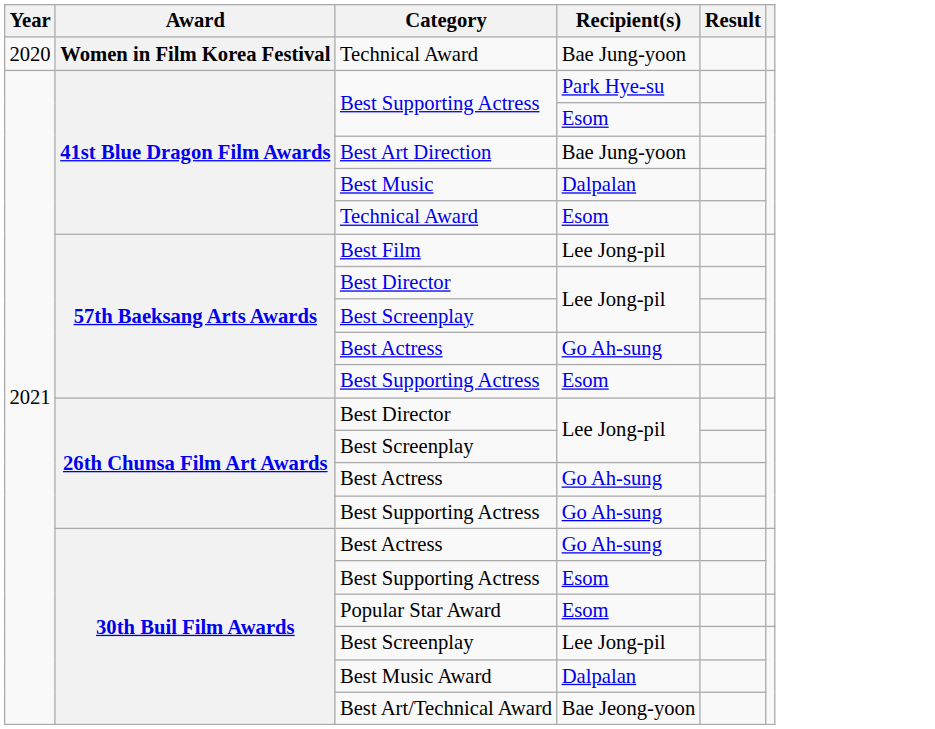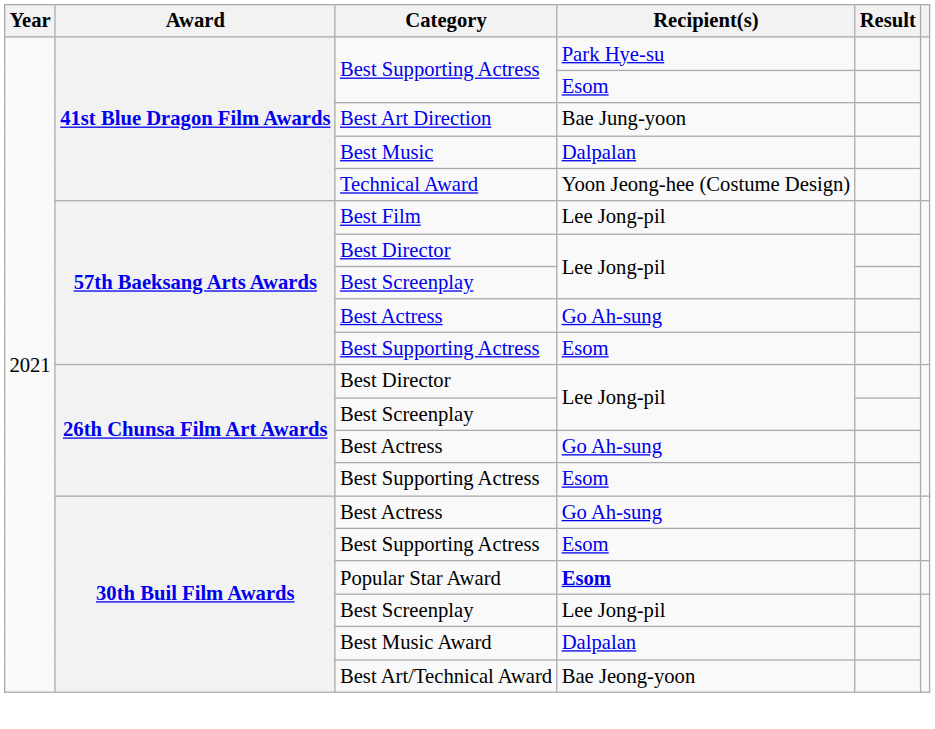 <table class="wikitable plainrowheaders sortable">
 <tr>
 <th scope="col">Year</th>
 <th scope="col">Award</th>
 <th scope="col">Category</th>
 <th scope="col">Recipient(s)</th>
 <th scope="col">Result</th>
 <th scope="col" class="unsortable"></th>
-</tr>
-<tr>
-<td>2020</td>
-<th scope="row">Women in Film Korea Festival</th>
-<td>Technical Award</td>
-<td>Bae Jung-yoon</td>
-<td></td>
-<td></td>
 </tr>
 <tr>
 <td rowspan="20">2021</td>
 <th scope="row" rowspan=5><a href='#'>41st Blue Dragon Film Awards</a></th>
 <td rowspan=2><a href='#'>Best Supporting Actress</a></td>
 <td><a href='#'>Park Hye-su</a></td>
 <td></td>
 <td style="text-align:center;" rowspan=5></td>
 </tr>
 <tr>
 <td><a href='#'>Esom</a></td>
 <td></td>
 </tr>
 <tr>
 <td><a href='#'>Best Art Direction</a></td>
 <td>Bae Jung-yoon</td>
 <td></td>
 </tr>
 <tr>
 <td><a href='#'>Best Music</a></td>
 <td><a href='#'>Dalpalan</a></td>
 <td></td>
 </tr>
 <tr>
 <td><a href='#'>Technical Award</a></td>
-<td><a href='#'>Esom</a></td>
+<td>Yoon Jeong-hee (Costume Design)</td>
 <td></td>
 </tr>
 <tr>
 <th scope="row" rowspan=5><a href='#'>57th Baeksang Arts Awards</a></th>
 <td><a href='#'>Best Film</a></td>
 <td>Lee Jong-pil</td>
 <td></td>
 <td rowspan="5"></td>
 </tr>
 <tr>
 <td><a href='#'>Best Director</a></td>
 <td rowspan="2">Lee Jong-pil</td>
 <td></td>
 </tr>
 <tr>
 <td><a href='#'>Best Screenplay</a></td>
 <td></td>
 </tr>
 <tr>
 <td><a href='#'>Best Actress</a></td>
 <td><a href='#'>Go Ah-sung</a></td>
 <td></td>
 </tr>
 <tr>
 <td><a href='#'>Best Supporting Actress</a></td>
 <td><a href='#'>Esom</a></td>
 <td></td>
 </tr>
 <tr>
 <th scope="row" rowspan="4"><a href='#'>26th Chunsa Film Art Awards</a></th>
 <td>Best Director</td>
 <td rowspan="2">Lee Jong-pil</td>
 <td></td>
 <td rowspan="4"></td>
 </tr>
 <tr>
 <td>Best Screenplay</td>
 <td></td>
 </tr>
 <tr>
 <td>Best Actress</td>
 <td><a href='#'>Go Ah-sung</a></td>
 <td></td>
 </tr>
 <tr>
 <td>Best Supporting Actress</td>
-<td><a href='#'>Go Ah-sung</a></td>
+<td><a href='#'>Esom</a></td>
 <td></td>
 </tr>
 <tr>
 <th rowspan="6" scope="row"><a href='#'>30th Buil Film Awards</a></th>
 <td>Best Actress</td>
 <td><a href='#'>Go Ah-sung</a></td>
 <td></td>
 <td rowspan="2"></td>
 </tr>
 <tr>
 <td>Best Supporting Actress</td>
 <td><a href='#'>Esom</a></td>
 <td></td>
 </tr>
 <tr>
 <td>Popular Star Award</td>
-<td><a href='#'>Esom</a></td>
+<td><strong><a href='#'>Esom</a></strong></td>
 <td></td>
 <td></td>
 </tr>
 <tr>
 <td>Best Screenplay</td>
 <td>Lee Jong-pil</td>
 <td></td>
 <td rowspan="3"></td>
 </tr>
 <tr>
 <td>Best Music Award</td>
 <td><a href='#'>Dalpalan</a></td>
 <td></td>
 </tr>
 <tr>
 <td>Best Art/Technical Award</td>
 <td>Bae Jeong-yoon</td>
 <td></td>
 </tr>
 </table>
